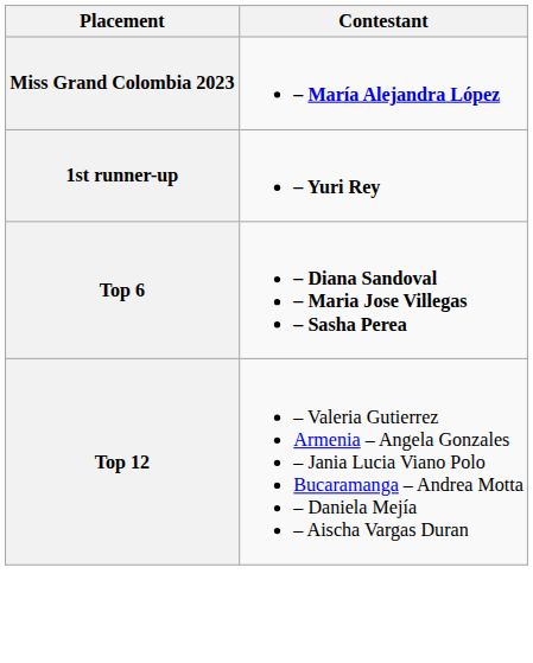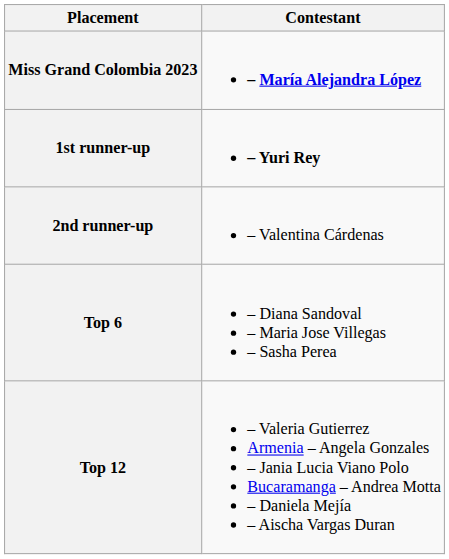 <table class="wikitable" style="font-size: 95%";>
 <tr>
 <th>Placement</th>
 <th>Contestant</th>
 </tr>
 <tr>
 <th>Miss Grand Colombia 2023</th>
 <td><br><ul><li><strong> – <a href='#'>María Alejandra López</a></strong></li></ul></td>
 </tr>
 <tr>
 <th>1st runner-up</th>
 <td><strong><br><ul><li> – Yuri Rey</li></ul></strong></td>
 </tr>
 <tr>
+<th>2nd runner-up</th>
+<td><br><ul><li> – Valentina Cárdenas</li></ul></td>
+</tr>
+<tr>
 <th>Top 6</th>
-<td><strong><br><ul><li> – Diana Sandoval</li><li> – Maria Jose Villegas</li><li> – Sasha Perea</li></ul></strong></td>
+<td><br><ul><li> – Diana Sandoval</li><li> – Maria Jose Villegas</li><li> – Sasha Perea</li></ul></td>
 </tr>
 <tr>
 <th>Top 12</th>
 <td><br><ul><li> – Valeria Gutierrez</li><li> <a href='#'>Armenia</a> – Angela Gonzales</li><li> – Jania Lucia Viano Polo</li><li> <a href='#'>Bucaramanga</a> – Andrea Motta</li><li> – Daniela Mejía</li><li> – Aischa Vargas Duran</li></ul></td>
 </tr>
 </table>
